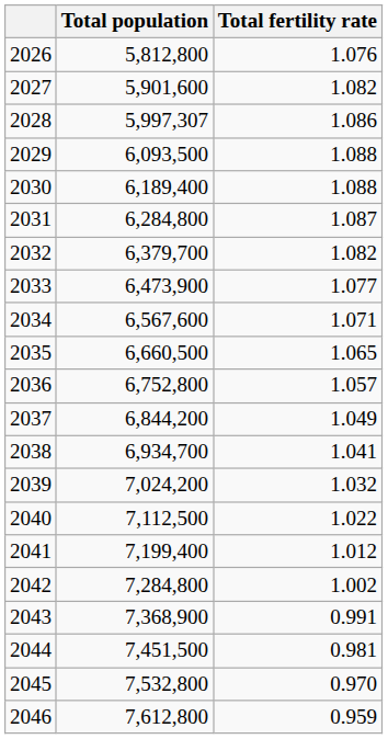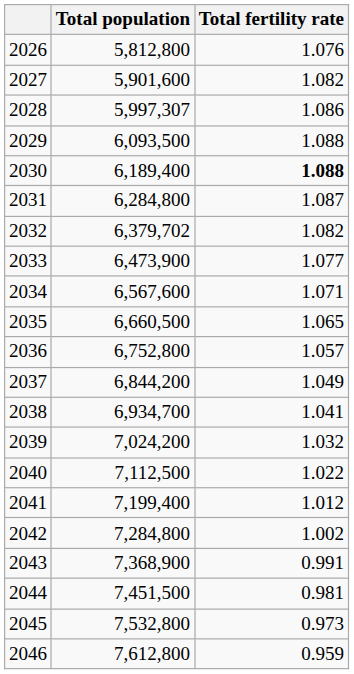 <table class="wikitable sortable" style="text-align: right;">
 <tr>
 <th></th>
 <th>Total population</th>
 <th>Total fertility rate</th>
 </tr>
 <tr>
 <td>2026</td>
 <td>5,812,800</td>
 <td>1.076</td>
 </tr>
 <tr>
 <td>2027</td>
 <td>5,901,600</td>
 <td>1.082</td>
 </tr>
 <tr>
 <td>2028</td>
 <td>5,997,307</td>
 <td>1.086</td>
 </tr>
 <tr>
 <td>2029</td>
 <td>6,093,500</td>
 <td>1.088</td>
 </tr>
 <tr>
 <td>2030</td>
 <td>6,189,400</td>
-<td>1.088</td>
+<td><strong>1.088</strong></td>
 </tr>
 <tr>
 <td>2031</td>
 <td>6,284,800</td>
 <td>1.087</td>
 </tr>
 <tr>
 <td>2032</td>
-<td>6,379,700</td>
+<td>6,379,702</td>
 <td>1.082</td>
 </tr>
 <tr>
 <td>2033</td>
 <td>6,473,900</td>
 <td>1.077</td>
 </tr>
 <tr>
 <td>2034</td>
 <td>6,567,600</td>
 <td>1.071</td>
 </tr>
 <tr>
 <td>2035</td>
 <td>6,660,500</td>
 <td>1.065</td>
 </tr>
 <tr>
 <td>2036</td>
 <td>6,752,800</td>
 <td>1.057</td>
 </tr>
 <tr>
 <td>2037</td>
 <td>6,844,200</td>
 <td>1.049</td>
 </tr>
 <tr>
 <td>2038</td>
 <td>6,934,700</td>
 <td>1.041</td>
 </tr>
 <tr>
 <td>2039</td>
 <td>7,024,200</td>
 <td>1.032</td>
 </tr>
 <tr>
 <td>2040</td>
 <td>7,112,500</td>
 <td>1.022</td>
 </tr>
 <tr>
 <td>2041</td>
 <td>7,199,400</td>
 <td>1.012</td>
 </tr>
 <tr>
 <td>2042</td>
 <td>7,284,800</td>
 <td>1.002</td>
 </tr>
 <tr>
 <td>2043</td>
 <td>7,368,900</td>
 <td>0.991</td>
 </tr>
 <tr>
 <td>2044</td>
 <td>7,451,500</td>
 <td>0.981</td>
 </tr>
 <tr>
 <td>2045</td>
 <td>7,532,800</td>
-<td>0.970</td>
+<td>0.973</td>
 </tr>
 <tr>
 <td>2046</td>
 <td>7,612,800</td>
 <td>0.959</td>
 </tr>
 </table>
